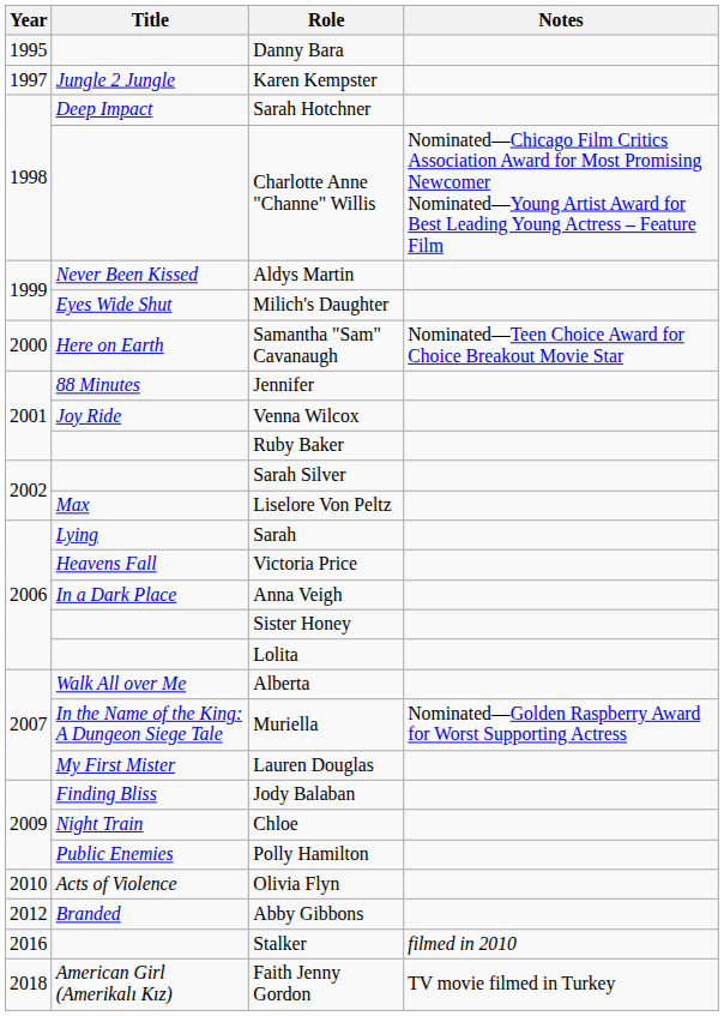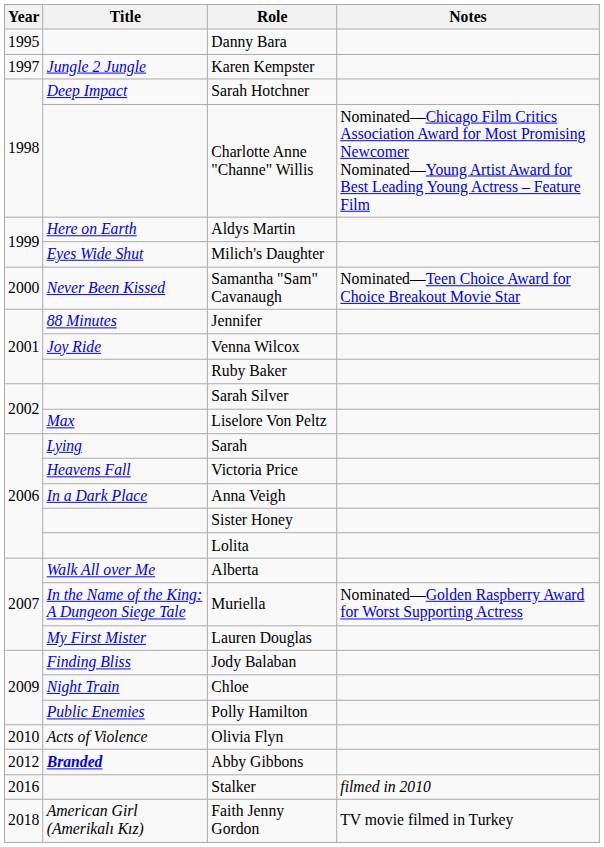 <table class="wikitable sortable">
 <tr>
 <th>Year</th>
 <th>Title</th>
 <th>Role</th>
 <th class="unsortable">Notes</th>
 </tr>
 <tr>
 <td>1995</td>
 <td><em></em></td>
 <td>Danny Bara</td>
 <td></td>
 </tr>
 <tr>
 <td>1997</td>
 <td><em><a href='#'>Jungle 2 Jungle</a></em></td>
 <td>Karen Kempster</td>
 <td></td>
 </tr>
 <tr>
 <td rowspan="2">1998</td>
 <td><em><a href='#'>Deep Impact</a></em></td>
 <td>Sarah Hotchner</td>
 <td></td>
 </tr>
 <tr>
 <td><em></em></td>
 <td>Charlotte Anne "Channe" Willis</td>
 <td>Nominated—<a href='#'>Chicago Film Critics Association Award for Most Promising Newcomer</a><br>Nominated—<a href='#'>Young Artist Award for Best Leading Young Actress – Feature Film</a></td>
 </tr>
 <tr>
 <td rowspan="2">1999</td>
-<td><em><a href='#'>Never Been Kissed</a></em></td>
+<td><em><a href='#'>Here on Earth</a></em></td>
 <td>Aldys Martin</td>
 <td></td>
 </tr>
 <tr>
 <td><em><a href='#'>Eyes Wide Shut</a></em></td>
 <td>Milich's Daughter</td>
 <td></td>
 </tr>
 <tr>
 <td>2000</td>
-<td><em><a href='#'>Here on Earth</a></em></td>
+<td><em><a href='#'>Never Been Kissed</a></em></td>
 <td>Samantha "Sam" Cavanaugh</td>
 <td>Nominated—<a href='#'>Teen Choice Award for Choice Breakout Movie Star</a></td>
 </tr>
 <tr>
 <td rowspan="3">2001</td>
 <td><em><a href='#'>88 Minutes</a></em></td>
 <td>Jennifer</td>
 <td></td>
 </tr>
 <tr>
 <td><em><a href='#'>Joy Ride</a></em></td>
 <td>Venna Wilcox</td>
 <td></td>
 </tr>
 <tr>
 <td><em></em></td>
 <td>Ruby Baker</td>
 <td></td>
 </tr>
 <tr>
 <td rowspan="2">2002</td>
 <td><em></em></td>
 <td>Sarah Silver</td>
 <td></td>
 </tr>
 <tr>
 <td><em><a href='#'>Max</a></em></td>
 <td>Liselore Von Peltz</td>
 <td></td>
 </tr>
 <tr>
 <td rowspan="5">2006</td>
 <td><em><a href='#'>Lying</a></em></td>
 <td>Sarah</td>
 <td></td>
 </tr>
 <tr>
 <td><em><a href='#'>Heavens Fall</a></em></td>
 <td>Victoria Price</td>
 <td></td>
 </tr>
 <tr>
 <td><em><a href='#'>In a Dark Place</a></em></td>
 <td>Anna Veigh</td>
 <td></td>
 </tr>
 <tr>
 <td><em></em></td>
 <td>Sister Honey</td>
 <td></td>
 </tr>
 <tr>
 <td><em></em></td>
 <td>Lolita</td>
 <td></td>
 </tr>
 <tr>
 <td rowspan="3">2007</td>
 <td><em><a href='#'>Walk All over Me</a></em></td>
 <td>Alberta</td>
 <td></td>
 </tr>
 <tr>
 <td><em><a href='#'>In the Name of the King: A Dungeon Siege Tale</a></em></td>
 <td>Muriella</td>
 <td>Nominated—<a href='#'>Golden Raspberry Award for Worst Supporting Actress</a></td>
 </tr>
 <tr>
 <td><em><a href='#'>My First Mister</a></em></td>
 <td>Lauren Douglas</td>
 <td></td>
 </tr>
 <tr>
 <td rowspan="3">2009</td>
 <td><em><a href='#'>Finding Bliss</a></em></td>
 <td>Jody Balaban</td>
 <td></td>
 </tr>
 <tr>
 <td><em><a href='#'>Night Train</a></em></td>
 <td>Chloe</td>
 <td></td>
 </tr>
 <tr>
 <td><em><a href='#'>Public Enemies</a></em></td>
 <td>Polly Hamilton</td>
 <td></td>
 </tr>
 <tr>
 <td>2010</td>
 <td><em>Acts of Violence</em></td>
 <td>Olivia Flyn</td>
 <td></td>
 </tr>
 <tr>
 <td>2012</td>
-<td><em><a href='#'>Branded</a></em></td>
+<td><strong><em><a href='#'>Branded</a></em></strong></td>
 <td>Abby Gibbons</td>
 <td></td>
 </tr>
 <tr>
 <td>2016</td>
 <td><em></em></td>
 <td>Stalker</td>
 <td><em>filmed in 2010</em></td>
 </tr>
 <tr>
 <td>2018</td>
 <td><em>American Girl (Amerikalı Kız)</em></td>
 <td>Faith Jenny Gordon</td>
 <td>TV movie filmed in Turkey</td>
 </tr>
 </table>
